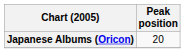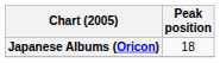 <table class="wikitable sortable plainrowheaders">
 <tr>
 <th scope="col">Chart (2005)</th>
 <th scope="col">Peak<br>position</th>
 </tr>
 <tr>
 <th scope="row">Japanese Albums (<a href='#'>Oricon</a>)</th>
-<td style="text-align:center;">20</td>
+<td style="text-align:center;">18</td>
 </tr>
 <tr>
 </tr>
 <tr>
 </tr>
 </table>
